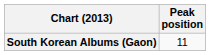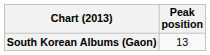 <table class="wikitable plainrowheaders" style="text-align:center;">
 <tr>
 <th>Chart (2013)</th>
 <th>Peak<br>position</th>
 </tr>
 <tr>
 <th scope="row">South Korean Albums (Gaon)</th>
-<td>11</td>
+<td>13</td>
 </tr>
 </table>
